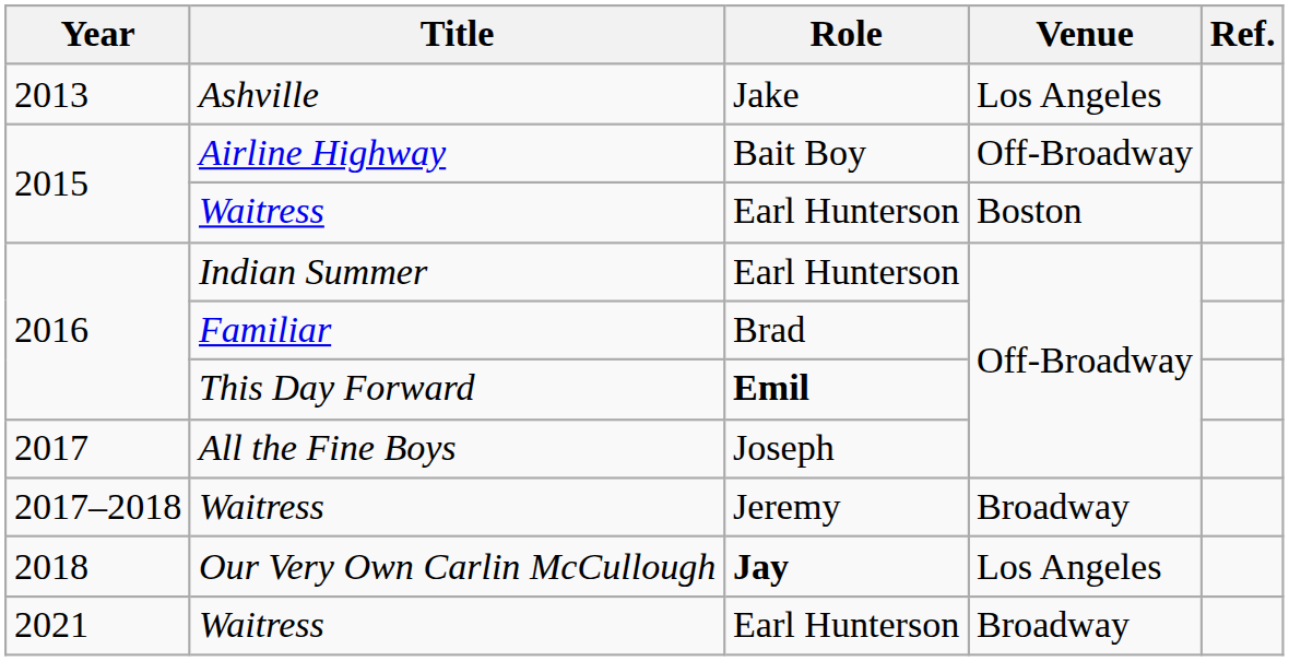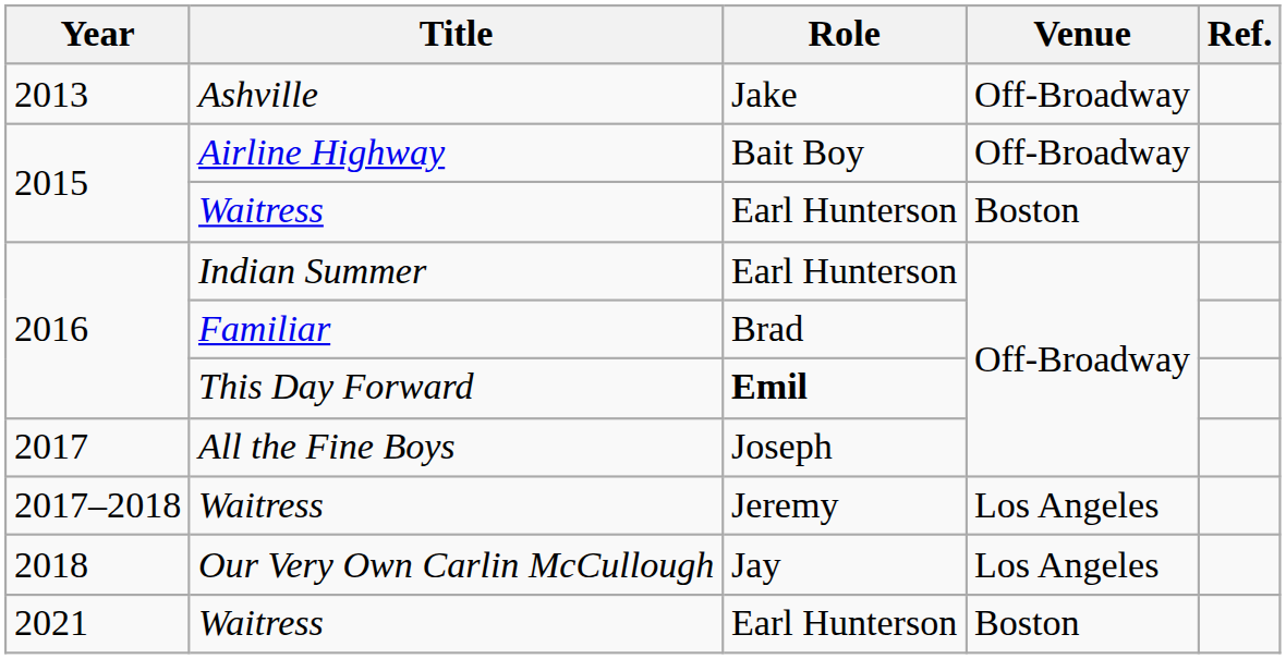 <table class="wikitable sortable">
 <tr>
 <th>Year</th>
 <th>Title</th>
 <th>Role</th>
 <th>Venue</th>
 <th>Ref.</th>
 </tr>
 <tr>
 <td>2013</td>
 <td><em>Ashville</em></td>
 <td>Jake</td>
-<td>Los Angeles</td>
+<td>Off-Broadway</td>
 <td></td>
 </tr>
 <tr>
 <td rowspan="2">2015</td>
 <td><em><a href='#'>Airline Highway</a></em></td>
 <td>Bait Boy</td>
 <td>Off-Broadway</td>
 <td></td>
 </tr>
 <tr>
 <td><em><a href='#'>Waitress</a></em></td>
 <td>Earl Hunterson</td>
 <td>Boston</td>
 <td></td>
 </tr>
 <tr>
 <td rowspan="3">2016</td>
 <td><em>Indian Summer</em></td>
 <td>Earl Hunterson</td>
 <td rowspan="4">Off-Broadway</td>
 <td></td>
 </tr>
 <tr>
 <td><em><a href='#'>Familiar</a></em></td>
 <td>Brad</td>
 <td></td>
 </tr>
 <tr>
 <td><em>This Day Forward</em></td>
 <td><strong>Emil</strong></td>
 <td></td>
 </tr>
 <tr>
 <td>2017</td>
 <td><em>All the Fine Boys</em></td>
 <td>Joseph</td>
 <td></td>
 </tr>
 <tr>
 <td>2017–2018</td>
 <td><em>Waitress</em></td>
 <td>Jeremy</td>
-<td>Broadway</td>
+<td>Los Angeles</td>
 <td></td>
 </tr>
 <tr>
 <td>2018</td>
 <td><em>Our Very Own Carlin McCullough</em></td>
-<td><strong>Jay</strong></td>
+<td>Jay</td>
 <td>Los Angeles</td>
 <td></td>
 </tr>
 <tr>
 <td>2021</td>
 <td><em>Waitress</em></td>
 <td>Earl Hunterson</td>
-<td>Broadway</td>
+<td>Boston</td>
 <td></td>
 </tr>
 </table>
